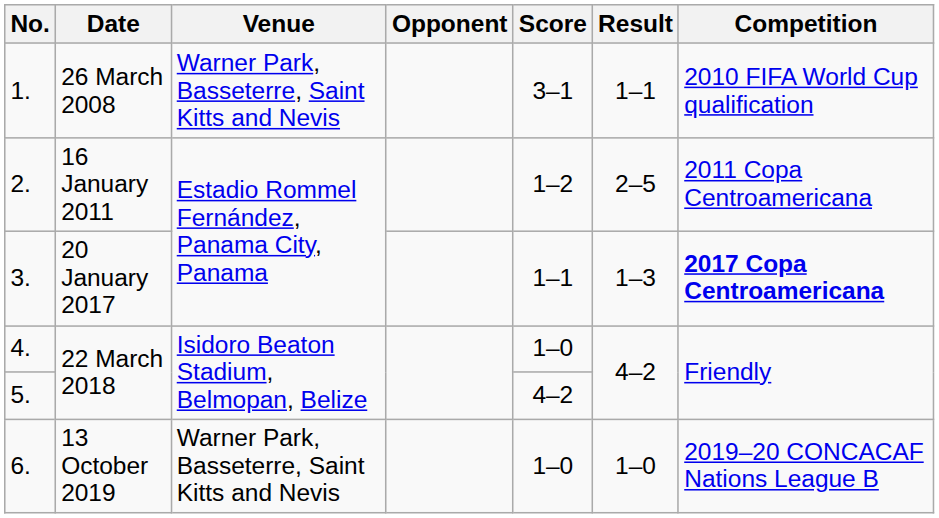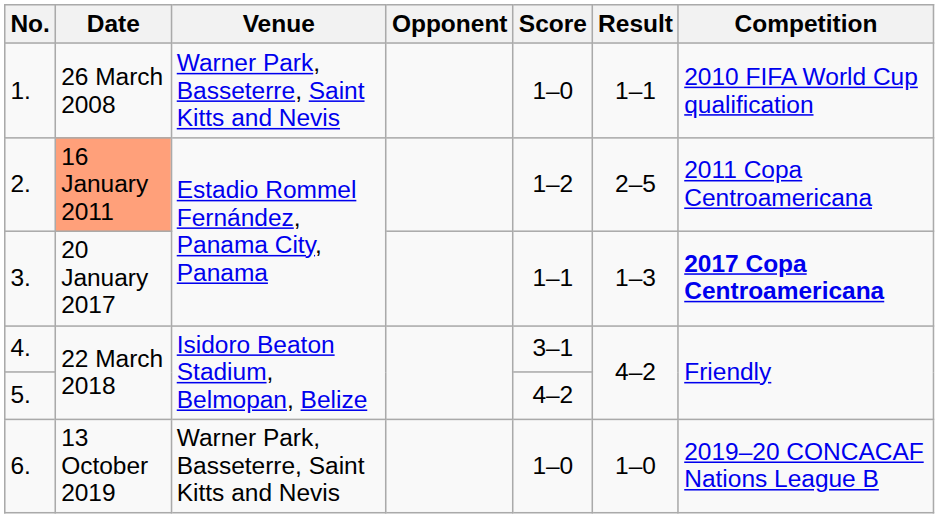 <table class="wikitable">
 <tr>
 <th>No.</th>
 <th>Date</th>
 <th>Venue</th>
 <th>Opponent</th>
 <th>Score</th>
 <th>Result</th>
 <th>Competition</th>
 </tr>
 <tr>
 <td>1.</td>
 <td>26 March 2008</td>
 <td><a href='#'>Warner Park</a>, <a href='#'>Basseterre</a>, <a href='#'>Saint Kitts and Nevis</a></td>
 <td></td>
-<td align=center>3–1</td>
+<td align=center>1–0</td>
 <td align=center>1–1</td>
 <td><a href='#'>2010 FIFA World Cup qualification</a></td>
 </tr>
 <tr>
 <td>2.</td>
-<td>16 January 2011</td>
+<td style="background: lightsalmon;">16 January 2011</td>
 <td rowspan=2><a href='#'>Estadio Rommel Fernández</a>, <a href='#'>Panama City</a>, <a href='#'>Panama</a></td>
 <td></td>
 <td align=center>1–2</td>
 <td align=center>2–5</td>
 <td><a href='#'>2011 Copa Centroamericana</a></td>
 </tr>
 <tr>
 <td>3.</td>
 <td>20 January 2017</td>
 <td></td>
 <td align=center>1–1</td>
 <td align=center>1–3</td>
 <td><strong><a href='#'>2017 Copa Centroamericana</a></strong></td>
 </tr>
 <tr>
 <td>4.</td>
 <td rowspan="2">22 March 2018</td>
 <td rowspan="2"><a href='#'>Isidoro Beaton Stadium</a>, <a href='#'>Belmopan</a>, <a href='#'>Belize</a></td>
 <td rowspan="2"></td>
-<td align=center>1–0</td>
+<td align=center>3–1</td>
 <td rowspan="2" style="text-align:center">4–2</td>
 <td rowspan="2"><a href='#'>Friendly</a></td>
 </tr>
 <tr>
 <td>5.</td>
 <td align=center>4–2</td>
 </tr>
 <tr>
 <td>6.</td>
 <td>13 October 2019</td>
 <td>Warner Park, Basseterre, Saint Kitts and Nevis</td>
 <td></td>
 <td align=center>1–0</td>
 <td align=center>1–0</td>
 <td><a href='#'>2019–20 CONCACAF Nations League B</a></td>
 </tr>
 </table>
